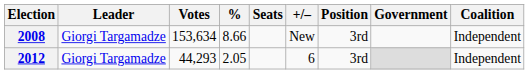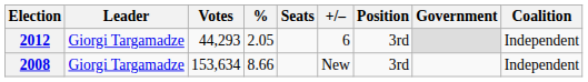 <table class="wikitable" style="text-align: right;">
 <tr>
 <th>Election</th>
 <th>Leader</th>
 <th>Votes</th>
 <th>%</th>
 <th>Seats</th>
 <th>+/–</th>
 <th>Position</th>
 <th>Government</th>
 <th>Coalition</th>
 </tr>
 <tr>
+<th><a href='#'>2012</a></th>
+<td align="left"><a href='#'>Giorgi Targamadze</a></td>
+<td>44,293</td>
+<td>2.05</td>
+<td></td>
+<td> 6</td>
+<td> 3rd</td>
+<td align=center style="background:#ddd;"></td>
+<td align="center">Independent</td>
+</tr>
+<tr>
 <th><a href='#'>2008</a></th>
 <td align="left"><a href='#'>Giorgi Targamadze</a></td>
 <td>153,634</td>
 <td>8.66</td>
 <td></td>
 <td>New</td>
 <td>3rd</td>
 <td></td>
 <td align="center">Independent</td>
 </tr>
-<tr>
-<th><a href='#'>2012</a></th>
-<td align="left"><a href='#'>Giorgi Targamadze</a></td>
-<td>44,293</td>
-<td>2.05</td>
-<td></td>
-<td> 6</td>
-<td> 3rd</td>
-<td align=center style="background:#ddd;"></td>
-<td align="center">Independent</td>
-</tr>
 </table>
